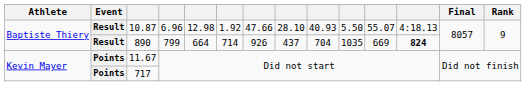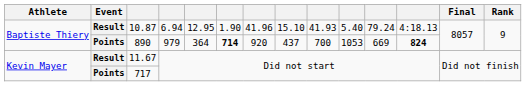 <table class=wikitable style=font-size:90%>
 <tr>
 <th>Athlete</th>
 <th>Event</th>
 <th></th>
 <th></th>
 <th></th>
 <th></th>
 <th></th>
 <th></th>
 <th></th>
 <th></th>
 <th></th>
 <th></th>
 <th>Final</th>
 <th>Rank</th>
 </tr>
 <tr align=center>
 <td rowspan=2 style=text-align:left><a href='#'>Baptiste Thiery</a></td>
 <th style=font-size:95%>Result</th>
 <td>10.87</td>
-<td>6.96</td>
-<td>12.98 <strong></strong></td>
-<td>1.92</td>
-<td>47.66</td>
-<td>28.10</td>
-<td>40.93</td>
-<td>5.50</td>
-<td>55.07 <strong></strong></td>
+<td>6.94</td>
+<td>12.95 <strong></strong></td>
+<td>1.90</td>
+<td>41.96</td>
+<td>15.10</td>
+<td>41.93</td>
+<td>5.40</td>
+<td>79.24 <strong></strong></td>
 <td>4:18.13 <strong></strong></td>
 <td rowspan=2>8057 <strong></strong></td>
 <td rowspan=2>9</td>
 </tr>
 <tr align=center>
-<th style=font-size:95%>Result</th>
+<th style=font-size:95%>Points</th>
 <td>890</td>
-<td>799</td>
-<td>664</td>
-<td>714</td>
-<td>926</td>
+<td>979</td>
+<td>364</td>
+<td><strong>714</strong></td>
+<td>920</td>
 <td>437</td>
-<td>704</td>
-<td>1035</td>
+<td>700</td>
+<td>1053</td>
 <td>669</td>
 <td><strong>824</strong></td>
 </tr>
 <tr align=center>
 <td rowspan=2 style=text-align:left><a href='#'>Kevin Mayer</a></td>
-<th style=font-size:95%>Points</th>
+<th style=font-size:95%>Result</th>
 <td>11.67</td>
 <td colspan=9 rowspan=2>Did not start</td>
 <td rowspan=2 colspan=2>Did not finish</td>
 </tr>
 <tr align=center>
 <th style=font-size:95%>Points</th>
 <td>717</td>
 </tr>
 </table>
